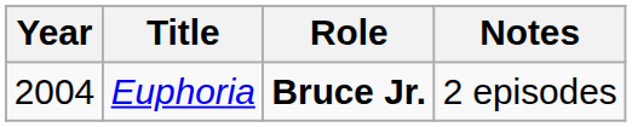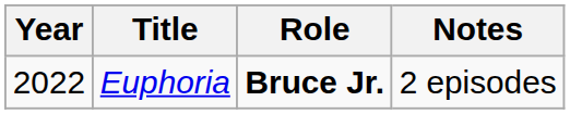 <table class="wikitable sortable">
 <tr>
 <th>Year</th>
 <th>Title</th>
 <th>Role</th>
 <th class="unsortable">Notes</th>
 </tr>
 <tr>
-<td>2004</td>
+<td>2022</td>
 <td><em><a href='#'>Euphoria</a></em></td>
 <td><strong>Bruce Jr.</strong></td>
 <td>2 episodes</td>
 </tr>
 </table>
